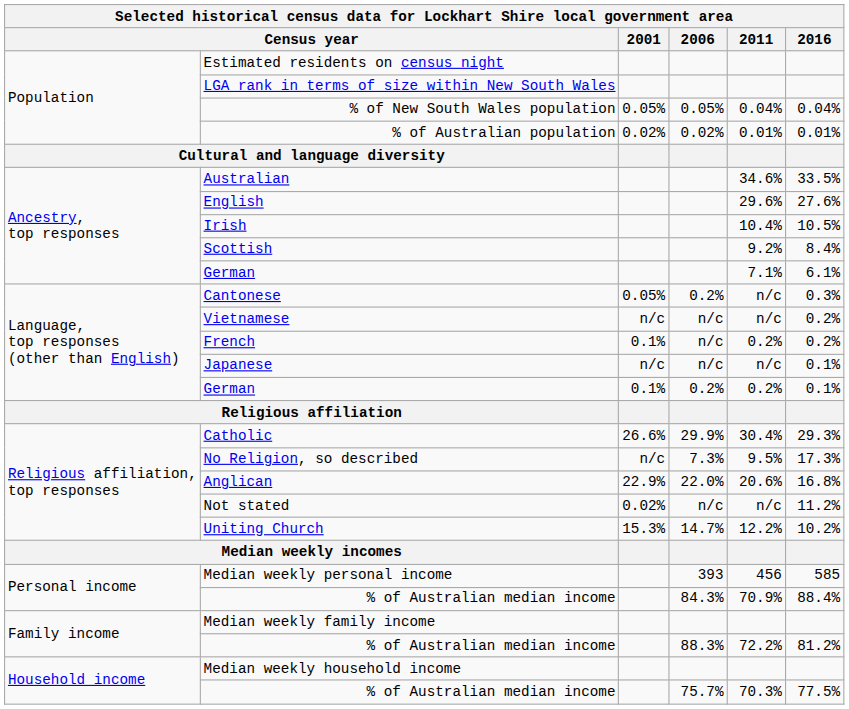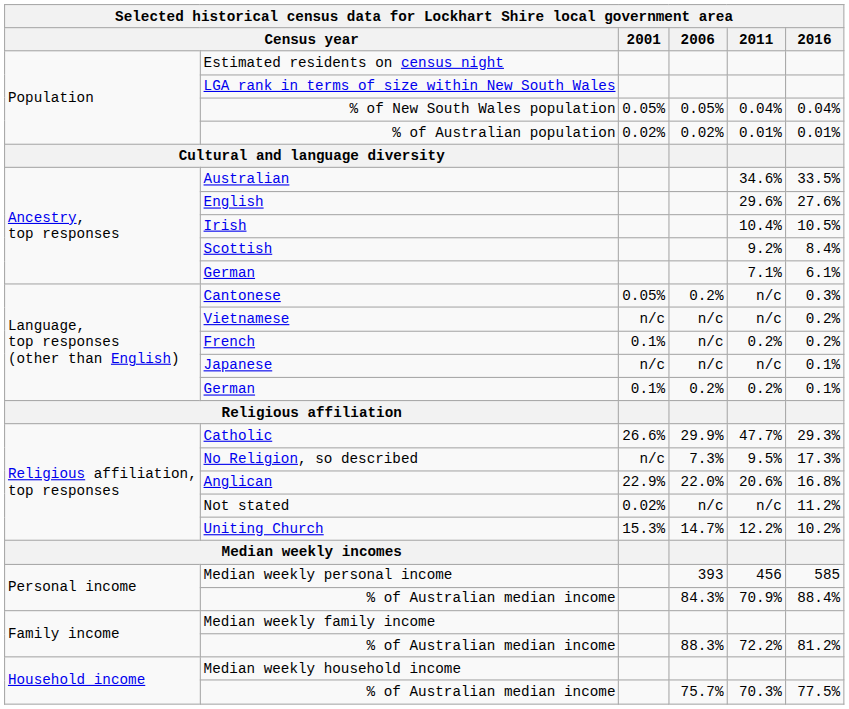 <table class="wikitable">
 <tr>
 <th colspan=7>Selected historical census data for Lockhart Shire local government area</th>
 </tr>
 <tr>
 <th colspan=3>Census year</th>
 <th>2001</th>
 <th>2006</th>
 <th>2011</th>
 <th>2016</th>
 </tr>
 <tr>
 <td rowspan=4 colspan="2">Population</td>
 <td>Estimated residents on <a href='#'>census night</a></td>
 <td align="right"></td>
 <td align="right"> </td>
 <td align="right"> </td>
 <td align="right"> </td>
 </tr>
 <tr>
 <td align="right"><a href='#'>LGA rank in terms of size within New South Wales</a></td>
 <td align="right"></td>
 <td align="right"></td>
 <td align="right"></td>
 <td align="right"> </td>
 </tr>
 <tr>
 <td align="right">% of New South Wales population</td>
 <td align="right">0.05%</td>
 <td align="right"> 0.05%</td>
 <td align="right"> 0.04%</td>
 <td align="right"> 0.04%</td>
 </tr>
 <tr>
 <td align="right">% of Australian population</td>
 <td align="right">0.02%</td>
 <td align="right"> 0.02%</td>
 <td align="right"> 0.01%</td>
 <td align="right"> 0.01%</td>
 </tr>
 <tr>
 <th colspan=3>Cultural and language diversity</th>
 <th></th>
 <th></th>
 <th></th>
 <th></th>
 </tr>
 <tr>
 <td rowspan=5 colspan=2><a href='#'>Ancestry</a>,<br>top responses</td>
 <td><a href='#'>Australian</a></td>
 <td align="right"></td>
 <td align="right"></td>
 <td align="right">34.6%</td>
 <td align="right"> 33.5%</td>
 </tr>
 <tr>
 <td><a href='#'>English</a></td>
 <td align="right"></td>
 <td align="right"></td>
 <td align="right">29.6%</td>
 <td align="right"> 27.6%</td>
 </tr>
 <tr>
 <td><a href='#'>Irish</a></td>
 <td align="right"></td>
 <td align="right"></td>
 <td align="right">10.4%</td>
 <td align="right"> 10.5%</td>
 </tr>
 <tr>
 <td><a href='#'>Scottish</a></td>
 <td align="right"></td>
 <td align="right"></td>
 <td align="right">9.2%</td>
 <td align="right"> 8.4%</td>
 </tr>
 <tr>
 <td><a href='#'>German</a></td>
 <td align="right"></td>
 <td align="right"></td>
 <td align="right">7.1%</td>
 <td align="right"> 6.1%</td>
 </tr>
 <tr>
 <td rowspan=5 colspan=2>Language,<br>top responses<br>(other than <a href='#'>English</a>)</td>
 <td><a href='#'>Cantonese</a></td>
 <td align="right">0.05%</td>
 <td align="right"> 0.2%</td>
 <td align="right"> n/c</td>
 <td align="right"> 0.3%</td>
 </tr>
 <tr>
 <td><a href='#'>Vietnamese</a></td>
 <td align="right">n/c</td>
 <td align="right"> n/c</td>
 <td align="right"> n/c</td>
 <td align="right"> 0.2%</td>
 </tr>
 <tr>
 <td><a href='#'>French</a></td>
 <td align="right">0.1%</td>
 <td align="right"> n/c</td>
 <td align="right"> 0.2%</td>
 <td align="right"> 0.2%</td>
 </tr>
 <tr>
 <td><a href='#'>Japanese</a></td>
 <td align="right">n/c</td>
 <td align="right"> n/c</td>
 <td align="right"> n/c</td>
 <td align="right"> 0.1%</td>
 </tr>
 <tr>
 <td><a href='#'>German</a></td>
 <td align="right">0.1%</td>
 <td align="right"> 0.2%</td>
 <td align="right"> 0.2%</td>
 <td align="right"> 0.1%</td>
 </tr>
 <tr>
 <th colspan=3>Religious affiliation</th>
 <th></th>
 <th></th>
 <th></th>
 <th></th>
 </tr>
 <tr>
 <td rowspan=5 colspan=2><a href='#'>Religious</a> affiliation,<br>top responses</td>
 <td><a href='#'>Catholic</a></td>
 <td align="right">26.6%</td>
 <td align="right"> 29.9%</td>
-<td align="right"> 30.4%</td>
+<td align="right"> 47.7%</td>
 <td align="right"> 29.3%</td>
 </tr>
 <tr>
 <td><a href='#'>No Religion</a>, so described</td>
 <td align="right">n/c</td>
 <td align="right"> 7.3%</td>
 <td align="right"> 9.5%</td>
 <td align="right"> 17.3%</td>
 </tr>
 <tr>
 <td><a href='#'>Anglican</a></td>
 <td align="right">22.9%</td>
 <td align="right"> 22.0%</td>
 <td align="right"> 20.6%</td>
 <td align="right"> 16.8%</td>
 </tr>
 <tr>
 <td>Not stated</td>
 <td align="right">0.02%</td>
 <td align="right"> n/c</td>
 <td align="right"> n/c</td>
 <td align="right"> 11.2%</td>
 </tr>
 <tr>
 <td><a href='#'>Uniting Church</a></td>
 <td align="right">15.3%</td>
 <td align="right"> 14.7%</td>
 <td align="right"> 12.2%</td>
 <td align="right"> 10.2%</td>
 </tr>
 <tr>
 <th colspan=3>Median weekly incomes</th>
 <th></th>
 <th></th>
 <th></th>
 <th></th>
 </tr>
 <tr>
 <td rowspan=2 colspan=2>Personal income</td>
 <td>Median weekly personal income</td>
 <td align="right"></td>
 <td align="right">393</td>
 <td align="right">456</td>
 <td align="right">585</td>
 </tr>
 <tr>
 <td align="right">% of Australian median income</td>
 <td align="right"></td>
 <td align="right">84.3%</td>
 <td align="right"> 70.9%</td>
 <td align="right"> 88.4%</td>
 </tr>
 <tr>
 <td rowspan=2 colspan=2>Family income</td>
 <td>Median weekly family income</td>
 <td align="right"></td>
 <td align="right"></td>
 <td align="right"></td>
 <td align="right"></td>
 </tr>
 <tr>
 <td align="right">% of Australian median income</td>
 <td align="right"></td>
 <td align="right">88.3%</td>
 <td align="right"> 72.2%</td>
 <td align="right"> 81.2%</td>
 </tr>
 <tr>
 <td rowspan=2 colspan=2><a href='#'>Household income</a></td>
 <td>Median weekly household income</td>
 <td align="right"></td>
 <td align="right"></td>
 <td align="right"></td>
 <td align="right"></td>
 </tr>
 <tr>
 <td align="right">% of Australian median income</td>
 <td align="right"></td>
 <td align="right">75.7%</td>
 <td align="right"> 70.3%</td>
 <td align="right"> 77.5%</td>
 </tr>
 </table>
